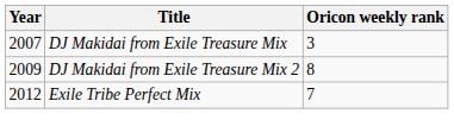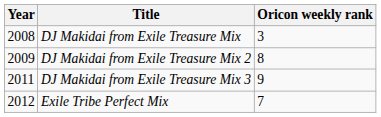 <table class="wikitable">
 <tr>
 <th>Year</th>
 <th>Title</th>
 <th>Oricon weekly rank</th>
 </tr>
 <tr>
-<td>2007</td>
+<td>2008</td>
 <td><em>DJ Makidai from Exile Treasure Mix</em></td>
 <td>3</td>
 </tr>
 <tr>
 <td>2009</td>
 <td><em>DJ Makidai from Exile Treasure Mix 2</em></td>
 <td>8</td>
 </tr>
 <tr>
+<td>2011</td>
+<td><em>DJ Makidai from Exile Treasure Mix 3</em></td>
+<td>9</td>
+</tr>
+<tr>
 <td>2012</td>
 <td><em>Exile Tribe Perfect Mix</em></td>
 <td>7</td>
 </tr>
 </table>
